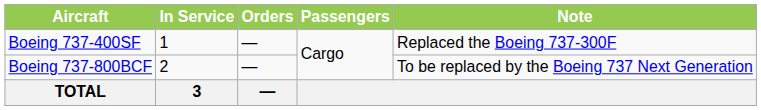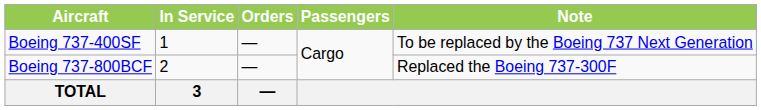 <table class="wikitable" style="margin: 1em auto;">
 <tr>
 <th style="background:#94ca50; color:white;">Aircraft</th>
 <th style="background:#94ca50; color:white;">In Service</th>
 <th style="background:#94ca50; color:white;">Orders</th>
 <th style="background:#94ca50; color:white;">Passengers</th>
 <th style="background:#94ca50; color:white;">Note</th>
 </tr>
 <tr>
 <td rowspan="1"><div><a href='#'>Boeing 737-400SF</a></div></td>
 <td rowspan="1"><div>1</div></td>
 <td rowspan="1"><div>—</div></td>
 <td colspan="1" rowspan="2"><div><abbr>Cargo</abbr></div></td>
-<td><div>Replaced the <a href='#'>Boeing 737-300F</a></div></td>
+<td><div>To be replaced by the <a href='#'>Boeing 737 Next Generation</a></div></td>
 </tr>
 <tr>
 <td rowspan="1"><div><a href='#'>Boeing 737-800BCF</a></div></td>
 <td rowspan="1"><div>2</div></td>
 <td rowspan="1"><div>—</div></td>
-<td><div>To be replaced by the <a href='#'>Boeing 737 Next Generation</a></div></td>
+<td><div>Replaced the <a href='#'>Boeing 737-300F</a></div></td>
 </tr>
 <tr>
 <th>TOTAL</th>
 <th>3</th>
 <th>—</th>
 <th colspan="3"></th>
 </tr>
 </table>
